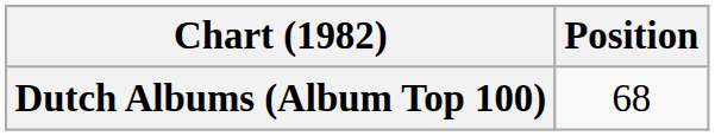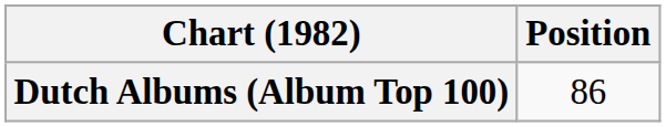 <table class="wikitable plainrowheaders" style="text-align:center">
 <tr>
 <th scope="col">Chart (1982)</th>
 <th scope="col">Position</th>
 </tr>
 <tr>
 <th scope="row">Dutch Albums (Album Top 100)</th>
-<td>68</td>
+<td>86</td>
 </tr>
 </table>
